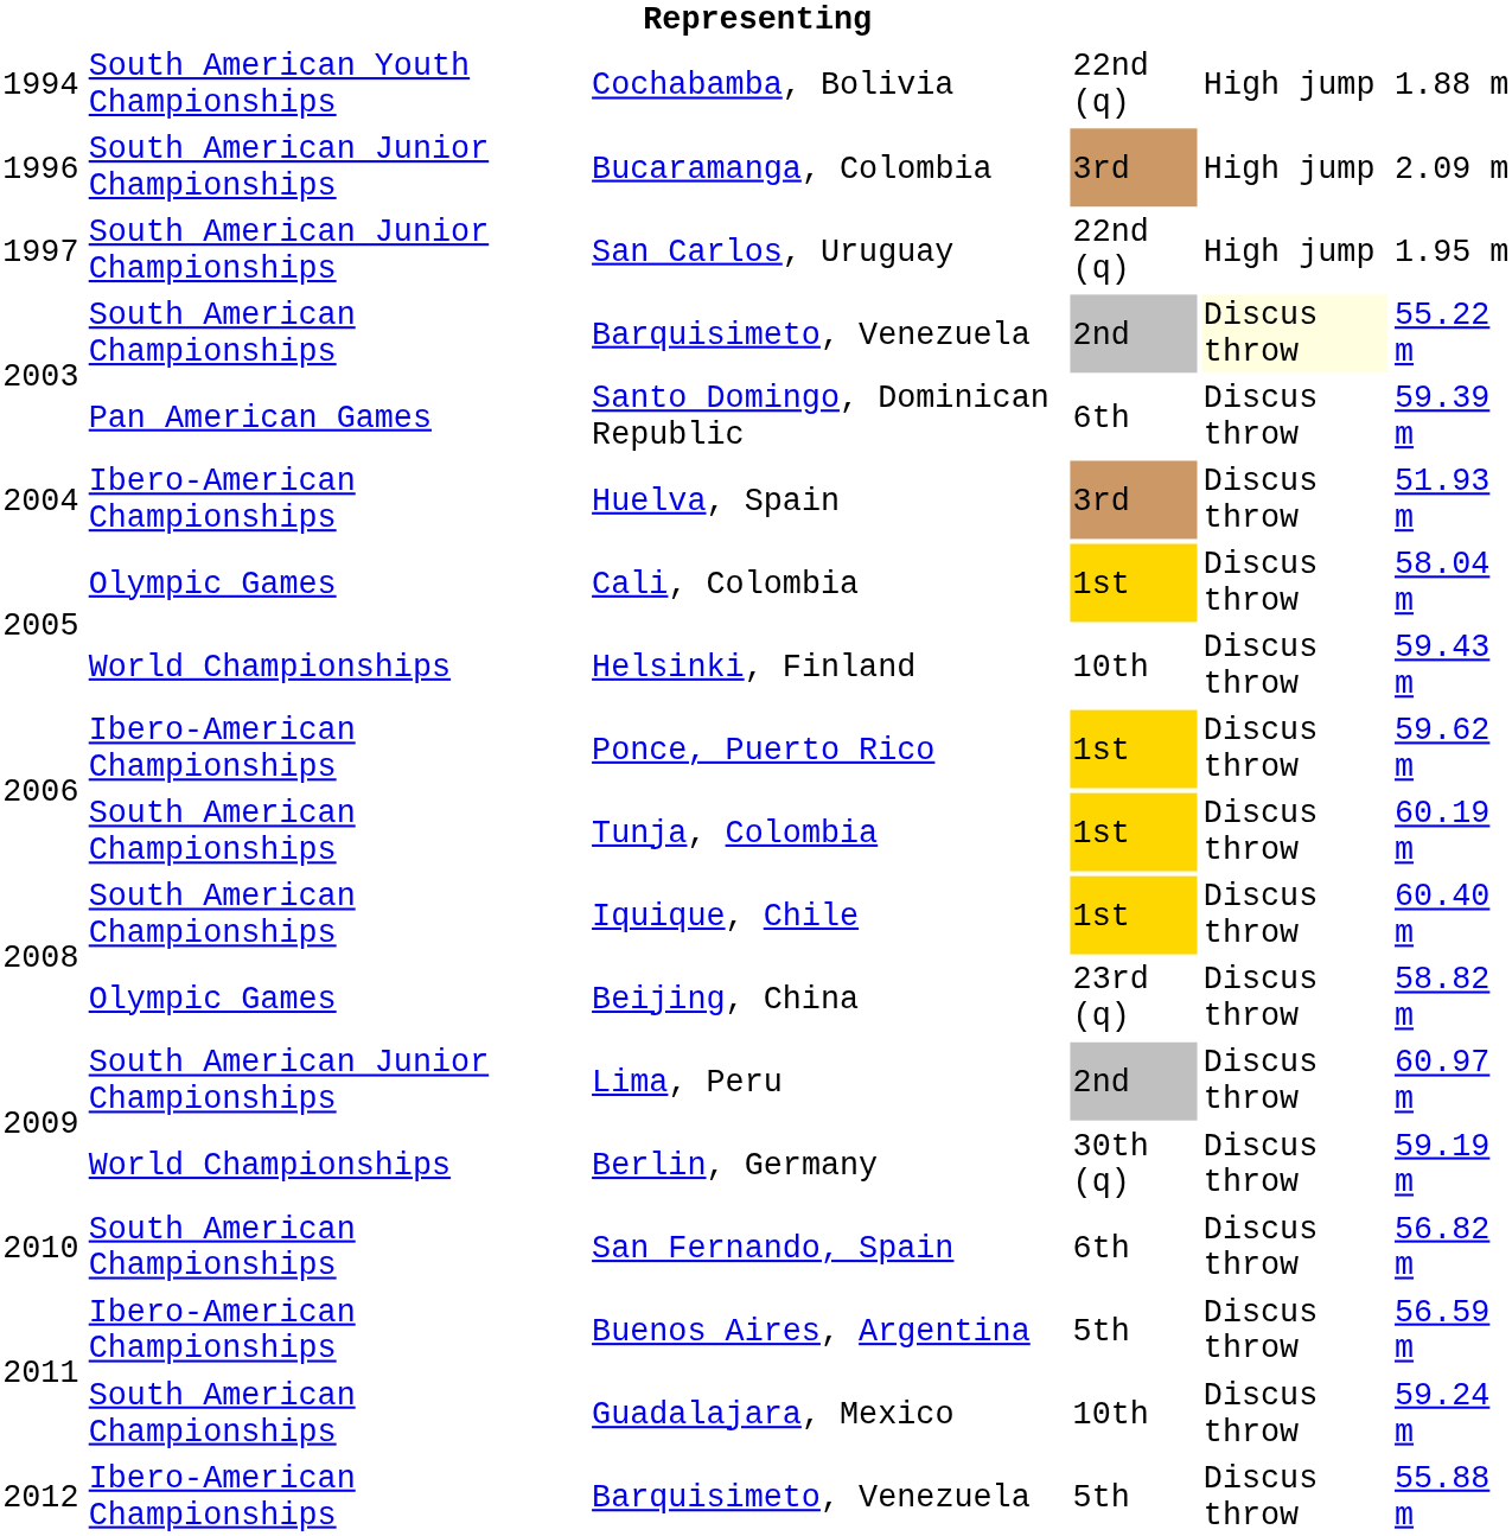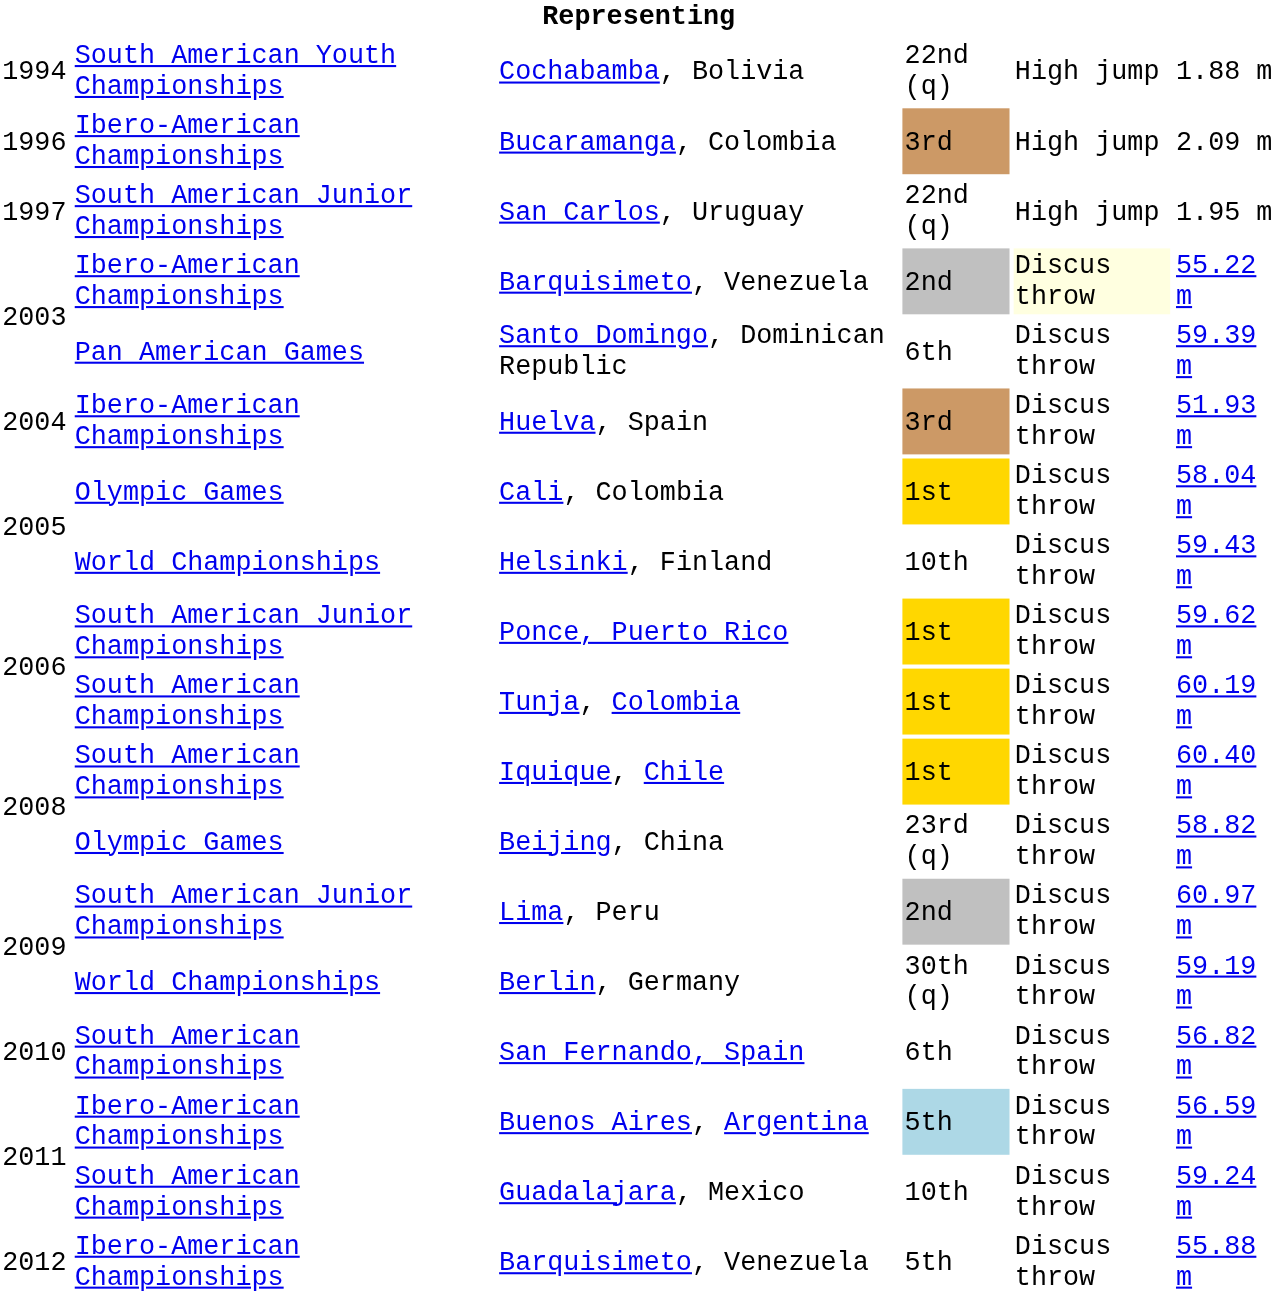 <table>
 <tr>
 <th colspan="6">Representing </th>
 </tr>
 <tr>
 <td>1994</td>
 <td><a href='#'>South American Youth Championships</a></td>
 <td><a href='#'>Cochabamba</a>, Bolivia</td>
 <td>22nd (q)</td>
 <td>High jump</td>
 <td>1.88 m</td>
 </tr>
 <tr>
 <td>1996</td>
-<td><a href='#'>South American Junior Championships</a></td>
+<td><a href='#'>Ibero-American Championships</a></td>
 <td><a href='#'>Bucaramanga</a>, Colombia</td>
 <td style="background:#c96;">3rd</td>
 <td>High jump</td>
 <td>2.09 m</td>
 </tr>
 <tr>
 <td>1997</td>
 <td><a href='#'>South American Junior Championships</a></td>
 <td><a href='#'>San Carlos</a>, Uruguay</td>
 <td>22nd (q)</td>
 <td>High jump</td>
 <td>1.95 m</td>
 </tr>
 <tr>
 <td rowspan=2>2003</td>
-<td><a href='#'>South American Championships</a></td>
+<td><a href='#'>Ibero-American Championships</a></td>
 <td><a href='#'>Barquisimeto</a>, Venezuela</td>
 <td style="background:silver;">2nd</td>
 <td style="background: lightyellow;">Discus throw</td>
 <td><a href='#'>55.22 m</a></td>
 </tr>
 <tr>
 <td><a href='#'>Pan American Games</a></td>
 <td><a href='#'>Santo Domingo</a>, Dominican Republic</td>
 <td>6th</td>
 <td>Discus throw</td>
 <td><a href='#'>59.39 m</a></td>
 </tr>
 <tr>
 <td>2004</td>
 <td><a href='#'>Ibero-American Championships</a></td>
 <td><a href='#'>Huelva</a>, Spain</td>
 <td style="background:#c96;">3rd</td>
 <td>Discus throw</td>
 <td><a href='#'>51.93 m</a></td>
 </tr>
 <tr>
 <td rowspan=2>2005</td>
 <td><a href='#'>Olympic Games</a></td>
 <td><a href='#'>Cali</a>, Colombia</td>
 <td style="background:gold;">1st</td>
 <td>Discus throw</td>
 <td><a href='#'>58.04 m</a></td>
 </tr>
 <tr>
 <td><a href='#'>World Championships</a></td>
 <td><a href='#'>Helsinki</a>, Finland</td>
 <td>10th</td>
 <td>Discus throw</td>
 <td><a href='#'>59.43 m</a></td>
 </tr>
 <tr>
 <td rowspan=2>2006</td>
-<td><a href='#'>Ibero-American Championships</a></td>
+<td><a href='#'>South American Junior Championships</a></td>
 <td><a href='#'>Ponce, Puerto Rico</a></td>
 <td bgcolor=gold>1st</td>
 <td>Discus throw</td>
 <td><a href='#'>59.62 m</a></td>
 </tr>
 <tr>
 <td><a href='#'>South American Championships</a></td>
 <td><a href='#'>Tunja</a>, <a href='#'>Colombia</a></td>
 <td style="background:gold;">1st</td>
 <td>Discus throw</td>
 <td><a href='#'>60.19 m</a></td>
 </tr>
 <tr>
 <td rowspan=2>2008</td>
 <td><a href='#'>South American Championships</a></td>
 <td><a href='#'>Iquique</a>, <a href='#'>Chile</a></td>
 <td bgcolor=gold>1st</td>
 <td>Discus throw</td>
 <td><a href='#'>60.40 m</a></td>
 </tr>
 <tr>
 <td><a href='#'>Olympic Games</a></td>
 <td><a href='#'>Beijing</a>, China</td>
 <td>23rd (q)</td>
 <td>Discus throw</td>
 <td><a href='#'>58.82 m</a></td>
 </tr>
 <tr>
 <td rowspan=2>2009</td>
 <td><a href='#'>South American Junior Championships</a></td>
 <td><a href='#'>Lima</a>, Peru</td>
 <td style="background:silver;">2nd</td>
 <td>Discus throw</td>
 <td><a href='#'>60.97 m</a></td>
 </tr>
 <tr>
 <td><a href='#'>World Championships</a></td>
 <td><a href='#'>Berlin</a>, Germany</td>
 <td>30th (q)</td>
 <td>Discus throw</td>
 <td><a href='#'>59.19 m</a></td>
 </tr>
 <tr>
 <td>2010</td>
 <td><a href='#'>South American Championships</a></td>
 <td><a href='#'>San Fernando, Spain</a></td>
 <td>6th</td>
 <td>Discus throw</td>
 <td><a href='#'>56.82 m</a></td>
 </tr>
 <tr>
 <td rowspan=2>2011</td>
 <td><a href='#'>Ibero-American Championships</a></td>
 <td><a href='#'>Buenos Aires</a>, <a href='#'>Argentina</a></td>
-<td>5th</td>
+<td style="background: lightblue;">5th</td>
 <td>Discus throw</td>
 <td><a href='#'>56.59 m</a></td>
 </tr>
 <tr>
 <td><a href='#'>South American Championships</a></td>
 <td><a href='#'>Guadalajara</a>, Mexico</td>
 <td>10th</td>
 <td>Discus throw</td>
 <td><a href='#'>59.24 m</a></td>
 </tr>
 <tr>
 <td>2012</td>
 <td><a href='#'>Ibero-American Championships</a></td>
 <td><a href='#'>Barquisimeto</a>, Venezuela</td>
 <td>5th</td>
 <td>Discus throw</td>
 <td><a href='#'>55.88 m</a></td>
 </tr>
 </table>
